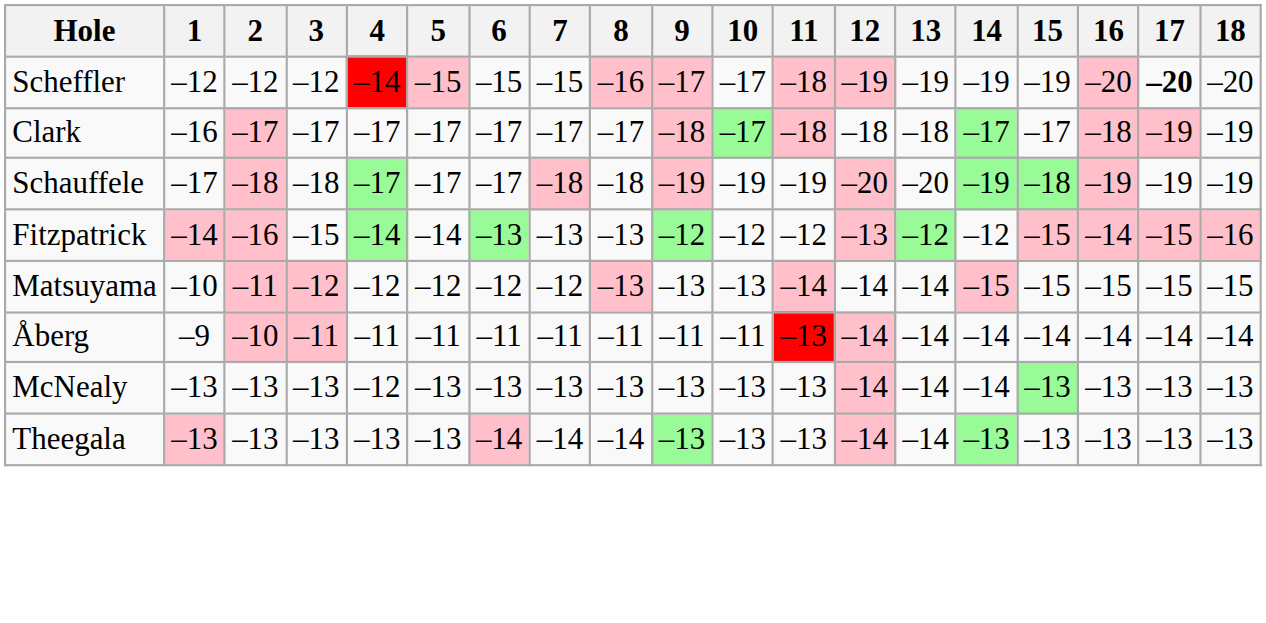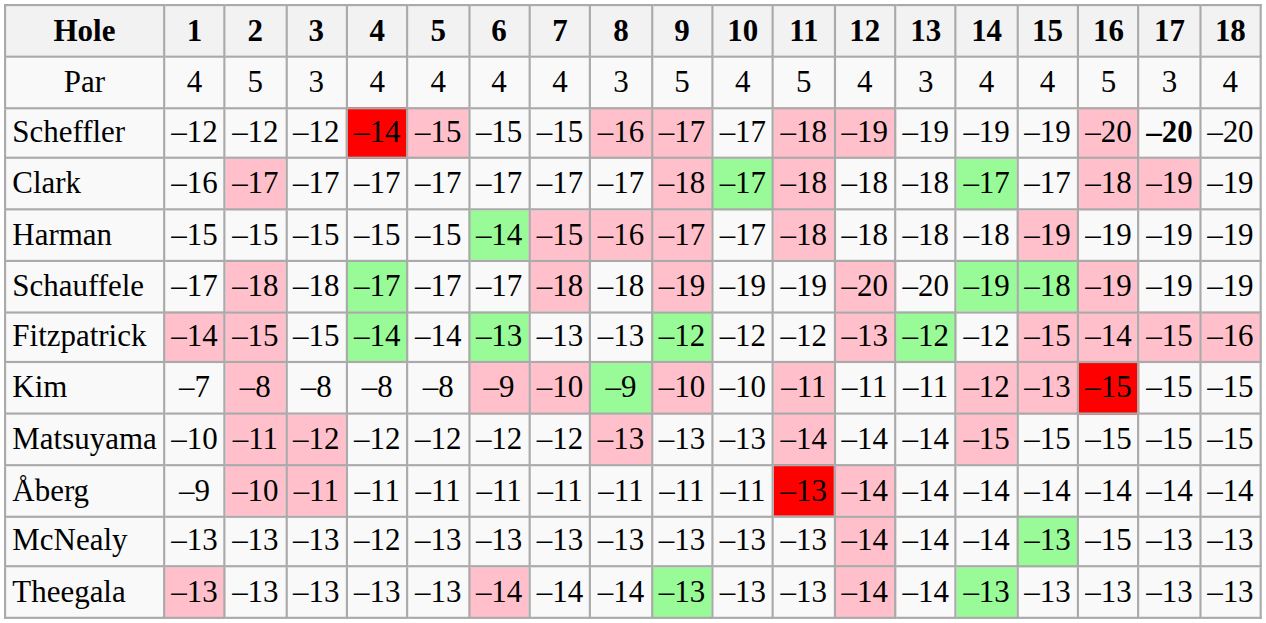 <table class="wikitable" style="text-align:center; font-size:90%;">
 <tr>
 <th>Hole</th>
 <th>1</th>
 <th>2</th>
 <th>3</th>
 <th>4</th>
 <th>5</th>
 <th>6</th>
 <th>7</th>
 <th>8</th>
 <th>9</th>
 <th>10</th>
 <th>11</th>
 <th>12</th>
 <th>13</th>
 <th>14</th>
 <th>15</th>
 <th>16</th>
 <th>17</th>
 <th>18</th>
+</tr>
+<tr>
+<td>Par</td>
+<td>4</td>
+<td>5</td>
+<td>3</td>
+<td>4</td>
+<td>4</td>
+<td>4</td>
+<td>4</td>
+<td>3</td>
+<td>5</td>
+<td>4</td>
+<td>5</td>
+<td>4</td>
+<td>3</td>
+<td>4</td>
+<td>4</td>
+<td>5</td>
+<td>3</td>
+<td>4</td>
 </tr>
 <tr>
 <td align=left> Scheffler</td>
 <td>–12</td>
 <td>–12</td>
 <td>–12</td>
 <td style="background: Red;">–14</td>
 <td style="background: Pink;">–15</td>
 <td>–15</td>
 <td>–15</td>
 <td style="background: Pink;">–16</td>
 <td style="background: Pink;">–17</td>
 <td>–17</td>
 <td style="background: Pink;">–18</td>
 <td style="background: Pink;">–19</td>
 <td>–19</td>
 <td>–19</td>
 <td>–19</td>
 <td style="background: Pink;">–20</td>
 <td><strong>–20</strong></td>
 <td>–20</td>
 </tr>
 <tr>
 <td align=left> Clark</td>
 <td>–16</td>
 <td style="background: Pink;">–17</td>
 <td>–17</td>
 <td>–17</td>
 <td>–17</td>
 <td>–17</td>
 <td>–17</td>
 <td>–17</td>
 <td style="background: Pink;">–18</td>
 <td style="background: PaleGreen;">–17</td>
 <td style="background: Pink;">–18</td>
 <td>–18</td>
 <td>–18</td>
 <td style="background: PaleGreen;">–17</td>
 <td>–17</td>
 <td style="background: Pink;">–18</td>
 <td style="background: Pink;">–19</td>
 <td>–19</td>
 </tr>
 <tr>
+<td align=left> Harman</td>
+<td>–15</td>
+<td>–15</td>
+<td>–15</td>
+<td>–15</td>
+<td>–15</td>
+<td style="background: PaleGreen;">–14</td>
+<td style="background: Pink;">–15</td>
+<td style="background: Pink;">–16</td>
+<td style="background: Pink;">–17</td>
+<td>–17</td>
+<td style="background: Pink;">–18</td>
+<td>–18</td>
+<td>–18</td>
+<td>–18</td>
+<td style="background: Pink;">–19</td>
+<td>–19</td>
+<td>–19</td>
+<td>–19</td>
+</tr>
+<tr>
 <td align=left> Schauffele</td>
 <td>–17</td>
 <td style="background: Pink;">–18</td>
 <td>–18</td>
 <td style="background: PaleGreen;">–17</td>
 <td>–17</td>
 <td>–17</td>
 <td style="background: Pink;">–18</td>
 <td>–18</td>
 <td style="background: Pink;">–19</td>
 <td>–19</td>
 <td>–19</td>
 <td style="background: Pink;">–20</td>
 <td>–20</td>
 <td style="background: PaleGreen;">–19</td>
 <td style="background: PaleGreen;">–18</td>
 <td style="background: Pink;">–19</td>
 <td>–19</td>
 <td>–19</td>
 </tr>
 <tr>
 <td align=left> Fitzpatrick</td>
 <td style="background: Pink;">–14</td>
-<td style="background: Pink;">–16</td>
+<td style="background: Pink;">–15</td>
 <td>–15</td>
 <td style="background: PaleGreen;">–14</td>
 <td>–14</td>
 <td style="background: PaleGreen;">–13</td>
 <td>–13</td>
 <td>–13</td>
 <td style="background: PaleGreen;">–12</td>
 <td>–12</td>
 <td>–12</td>
 <td style="background: Pink;">–13</td>
 <td style="background: PaleGreen;">–12</td>
 <td>–12</td>
 <td style="background: Pink;">–15</td>
 <td style="background: Pink;">–14</td>
 <td style="background: Pink;">–15</td>
 <td style="background: Pink;">–16</td>
+</tr>
+<tr>
+<td align=left> Kim</td>
+<td>–7</td>
+<td style="background: Pink;">–8</td>
+<td>–8</td>
+<td>–8</td>
+<td>–8</td>
+<td style="background: Pink;">–9</td>
+<td style="background: Pink;">–10</td>
+<td style="background: PaleGreen;">–9</td>
+<td style="background: Pink;">–10</td>
+<td>–10</td>
+<td style="background: Pink;">–11</td>
+<td>–11</td>
+<td>–11</td>
+<td style="background: Pink;">–12</td>
+<td style="background: Pink;">–13</td>
+<td style="background: Red;">–15</td>
+<td>–15</td>
+<td>–15</td>
 </tr>
 <tr>
 <td align=left> Matsuyama</td>
 <td>–10</td>
 <td style="background: Pink;">–11</td>
 <td style="background: Pink;">–12</td>
 <td>–12</td>
 <td>–12</td>
 <td>–12</td>
 <td>–12</td>
 <td style="background: Pink;">–13</td>
 <td>–13</td>
 <td>–13</td>
 <td style="background: Pink;">–14</td>
 <td>–14</td>
 <td>–14</td>
 <td style="background: Pink;">–15</td>
 <td>–15</td>
 <td>–15</td>
 <td>–15</td>
 <td>–15</td>
 </tr>
 <tr>
 <td align=left> Åberg</td>
 <td>–9</td>
 <td style="background: Pink;">–10</td>
 <td style="background: Pink;">–11</td>
 <td>–11</td>
 <td>–11</td>
 <td>–11</td>
 <td>–11</td>
 <td>–11</td>
 <td>–11</td>
 <td>–11</td>
 <td style="background: Red;">–13</td>
 <td style="background: Pink;">–14</td>
 <td>–14</td>
 <td>–14</td>
 <td>–14</td>
 <td>–14</td>
 <td>–14</td>
 <td>–14</td>
 </tr>
 <tr>
 <td align=left> McNealy</td>
 <td>–13</td>
 <td>–13</td>
 <td>–13</td>
 <td>–12</td>
 <td>–13</td>
 <td>–13</td>
 <td>–13</td>
 <td>–13</td>
 <td>–13</td>
 <td>–13</td>
 <td>–13</td>
 <td style="background: Pink;">–14</td>
 <td>–14</td>
 <td>–14</td>
 <td style="background: PaleGreen;">–13</td>
-<td>–13</td>
+<td>–15</td>
 <td>–13</td>
 <td>–13</td>
 </tr>
 <tr>
 <td align=left> Theegala</td>
 <td style="background: Pink;">–13</td>
 <td>–13</td>
 <td>–13</td>
 <td>–13</td>
 <td>–13</td>
 <td style="background: Pink;">–14</td>
 <td>–14</td>
 <td>–14</td>
 <td style="background: PaleGreen;">–13</td>
 <td>–13</td>
 <td>–13</td>
 <td style="background: Pink;">–14</td>
 <td>–14</td>
 <td style="background: PaleGreen;">–13</td>
 <td>–13</td>
 <td>–13</td>
 <td>–13</td>
 <td>–13</td>
 </tr>
 </table>
